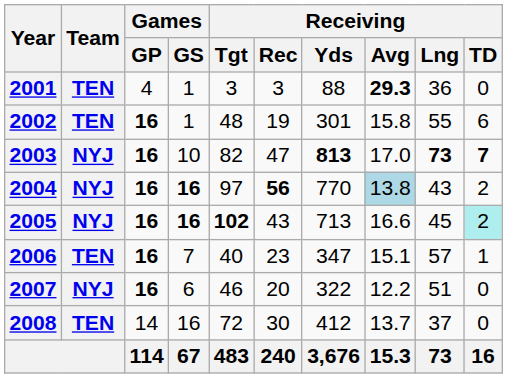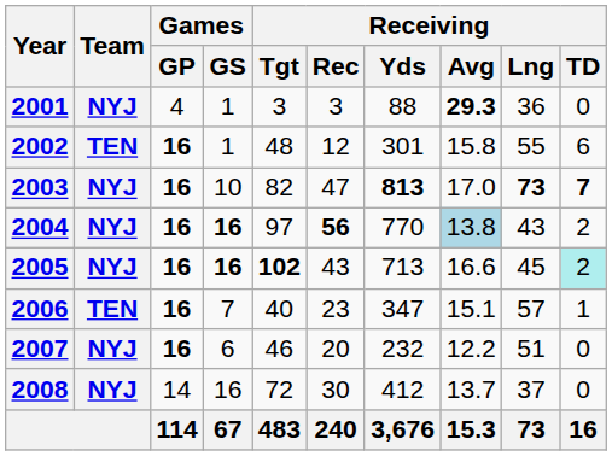 <table class="wikitable" style="text-align:center">
 <tr>
 <th rowspan="2">Year</th>
 <th rowspan="2">Team</th>
 <th colspan="2">Games</th>
 <th colspan="6">Receiving</th>
 </tr>
 <tr>
 <th>GP</th>
 <th>GS</th>
 <th>Tgt</th>
 <th>Rec</th>
 <th>Yds</th>
 <th>Avg</th>
 <th>Lng</th>
 <th>TD</th>
 </tr>
 <tr>
 <th><a href='#'>2001</a></th>
-<th><a href='#'>TEN</a></th>
+<th><a href='#'>NYJ</a></th>
 <td>4</td>
 <td>1</td>
 <td>3</td>
 <td>3</td>
 <td>88</td>
 <td><strong>29.3</strong></td>
 <td>36</td>
 <td>0</td>
 </tr>
 <tr>
 <th><a href='#'>2002</a></th>
 <th><a href='#'>TEN</a></th>
 <td><strong>16</strong></td>
 <td>1</td>
 <td>48</td>
-<td>19</td>
+<td>12</td>
 <td>301</td>
 <td>15.8</td>
 <td>55</td>
 <td>6</td>
 </tr>
 <tr>
 <th><a href='#'>2003</a></th>
 <th><a href='#'>NYJ</a></th>
 <td><strong>16</strong></td>
 <td>10</td>
 <td>82</td>
 <td>47</td>
 <td><strong>813</strong></td>
 <td>17.0</td>
 <td><strong>73</strong></td>
 <td><strong>7</strong></td>
 </tr>
 <tr>
 <th><a href='#'>2004</a></th>
 <th><a href='#'>NYJ</a></th>
 <td><strong>16</strong></td>
 <td><strong>16</strong></td>
 <td>97</td>
 <td><strong>56</strong></td>
 <td>770</td>
 <td style="background: lightblue;">13.8</td>
 <td>43</td>
 <td>2</td>
 </tr>
 <tr>
 <th><a href='#'>2005</a></th>
 <th><a href='#'>NYJ</a></th>
 <td><strong>16</strong></td>
 <td><strong>16</strong></td>
 <td><strong>102</strong></td>
 <td>43</td>
 <td>713</td>
 <td>16.6</td>
 <td>45</td>
 <td style="background: paleturquoise;">2</td>
 </tr>
 <tr>
 <th><a href='#'>2006</a></th>
 <th><a href='#'>TEN</a></th>
 <td><strong>16</strong></td>
 <td>7</td>
 <td>40</td>
 <td>23</td>
 <td>347</td>
 <td>15.1</td>
 <td>57</td>
 <td>1</td>
 </tr>
 <tr>
 <th><a href='#'>2007</a></th>
 <th><a href='#'>NYJ</a></th>
 <td><strong>16</strong></td>
 <td>6</td>
 <td>46</td>
 <td>20</td>
-<td>322</td>
+<td>232</td>
 <td>12.2</td>
 <td>51</td>
 <td>0</td>
 </tr>
 <tr>
 <th><a href='#'>2008</a></th>
-<th><a href='#'>TEN</a></th>
+<th><a href='#'>NYJ</a></th>
 <td>14</td>
 <td>16</td>
 <td>72</td>
 <td>30</td>
 <td>412</td>
 <td>13.7</td>
 <td>37</td>
 <td>0</td>
 </tr>
 <tr>
 <th colspan="2"></th>
 <th>114</th>
 <th>67</th>
 <th>483</th>
 <th>240</th>
 <th>3,676</th>
 <th>15.3</th>
 <th>73</th>
 <th>16</th>
 </tr>
 </table>
